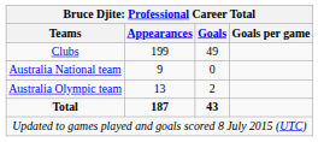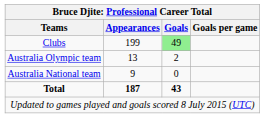 <table class="wikitable collapsible collapsed" style="margin:1em auto; text-align: center;">
 <tr>
 <th colspan="4">Bruce Djite: <a href='#'>Professional</a> Career Total</th>
 </tr>
 <tr>
 <th>Teams</th>
 <th><a href='#'>Appearances</a></th>
 <th><a href='#'>Goals</a></th>
 <th>Goals per game</th>
 </tr>
 <tr>
 <td><a href='#'>Clubs</a></td>
 <td>199</td>
-<td>49</td>
+<td style="background: lightgreen;">49</td>
+<td align=center></td>
+</tr>
+<tr>
+<td><a href='#'>Australia Olympic team</a></td>
+<td>13</td>
+<td>2</td>
 <td align=center></td>
 </tr>
 <tr>
 <td><a href='#'>Australia National team</a></td>
 <td>9</td>
 <td>0</td>
-<td align=center></td>
-</tr>
-<tr>
-<td><a href='#'>Australia Olympic team</a></td>
-<td>13</td>
-<td>2</td>
 <td align=center></td>
 </tr>
 <tr>
 <td><strong>Total</strong></td>
 <td><strong>187</strong></td>
 <td><strong>43</strong></td>
 <td align=center><strong></strong></td>
 </tr>
 <tr>
 <td style="text-align:center;" colspan="4"><em>Updated to games played and goals scored 8 July 2015 (<a href='#'>UTC</a>)</em></td>
 </tr>
 </table>
